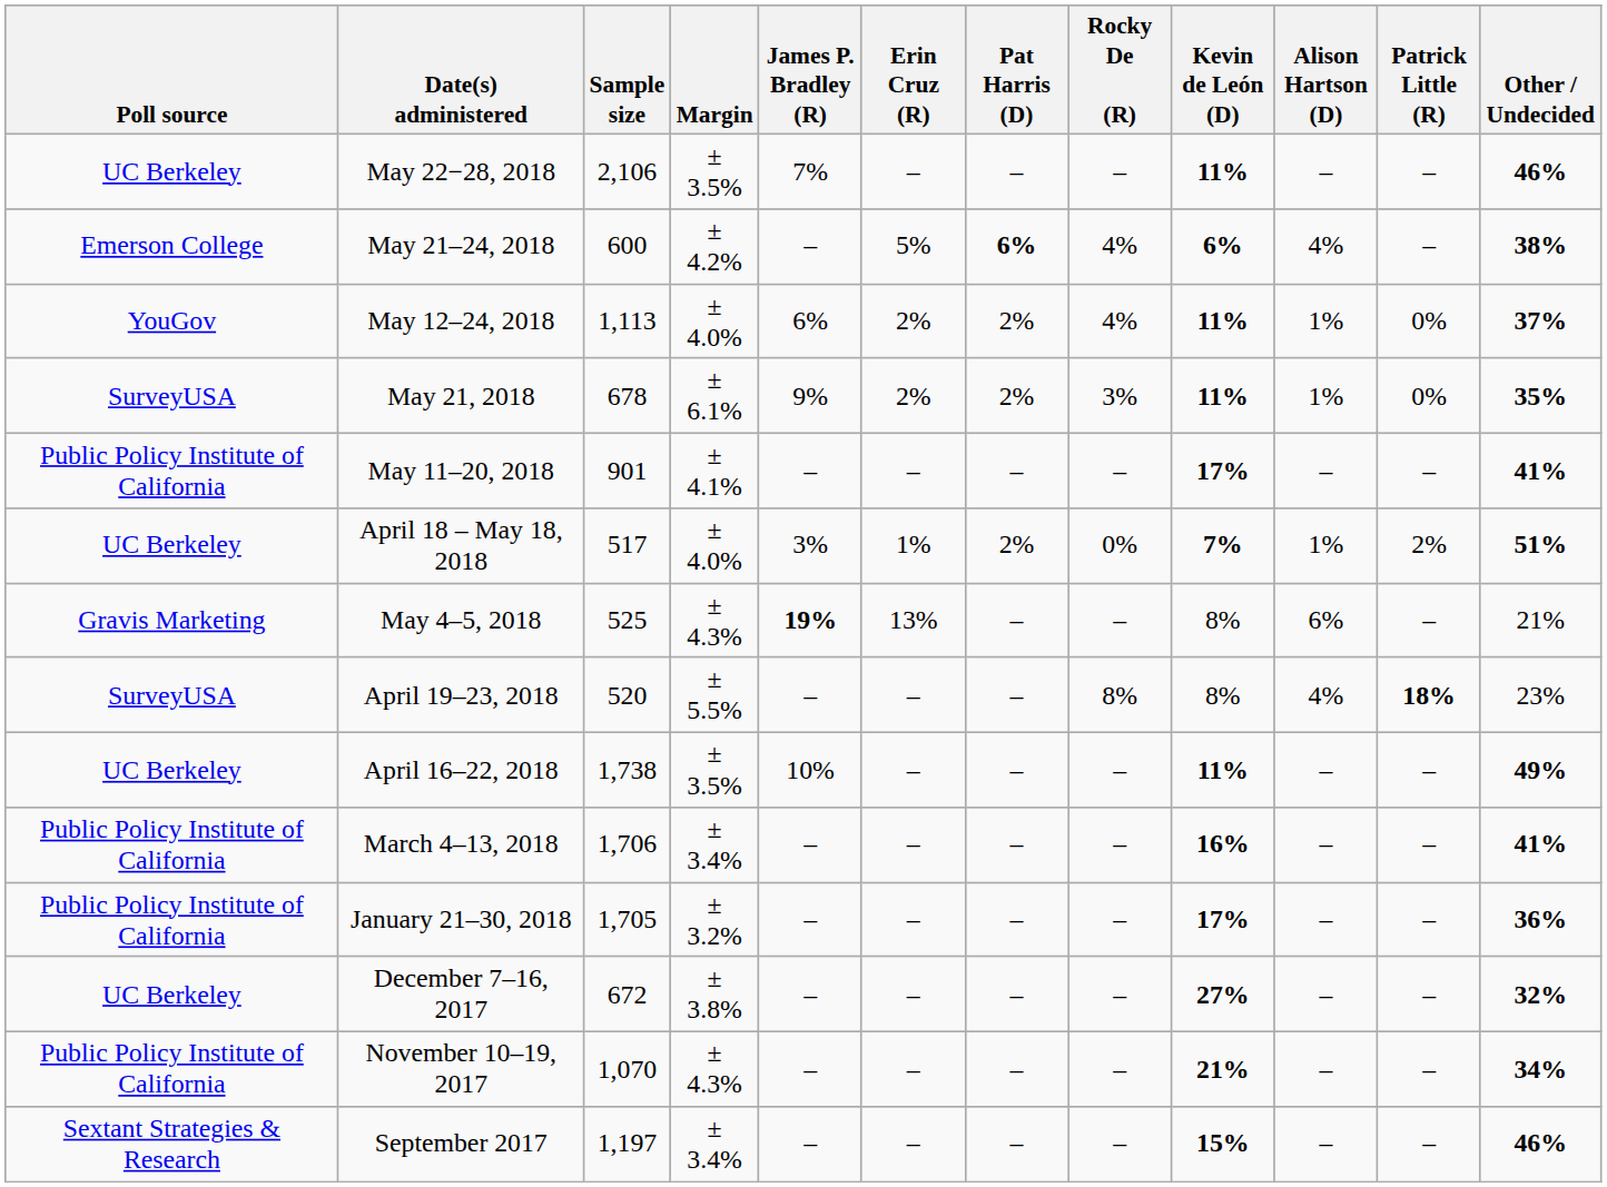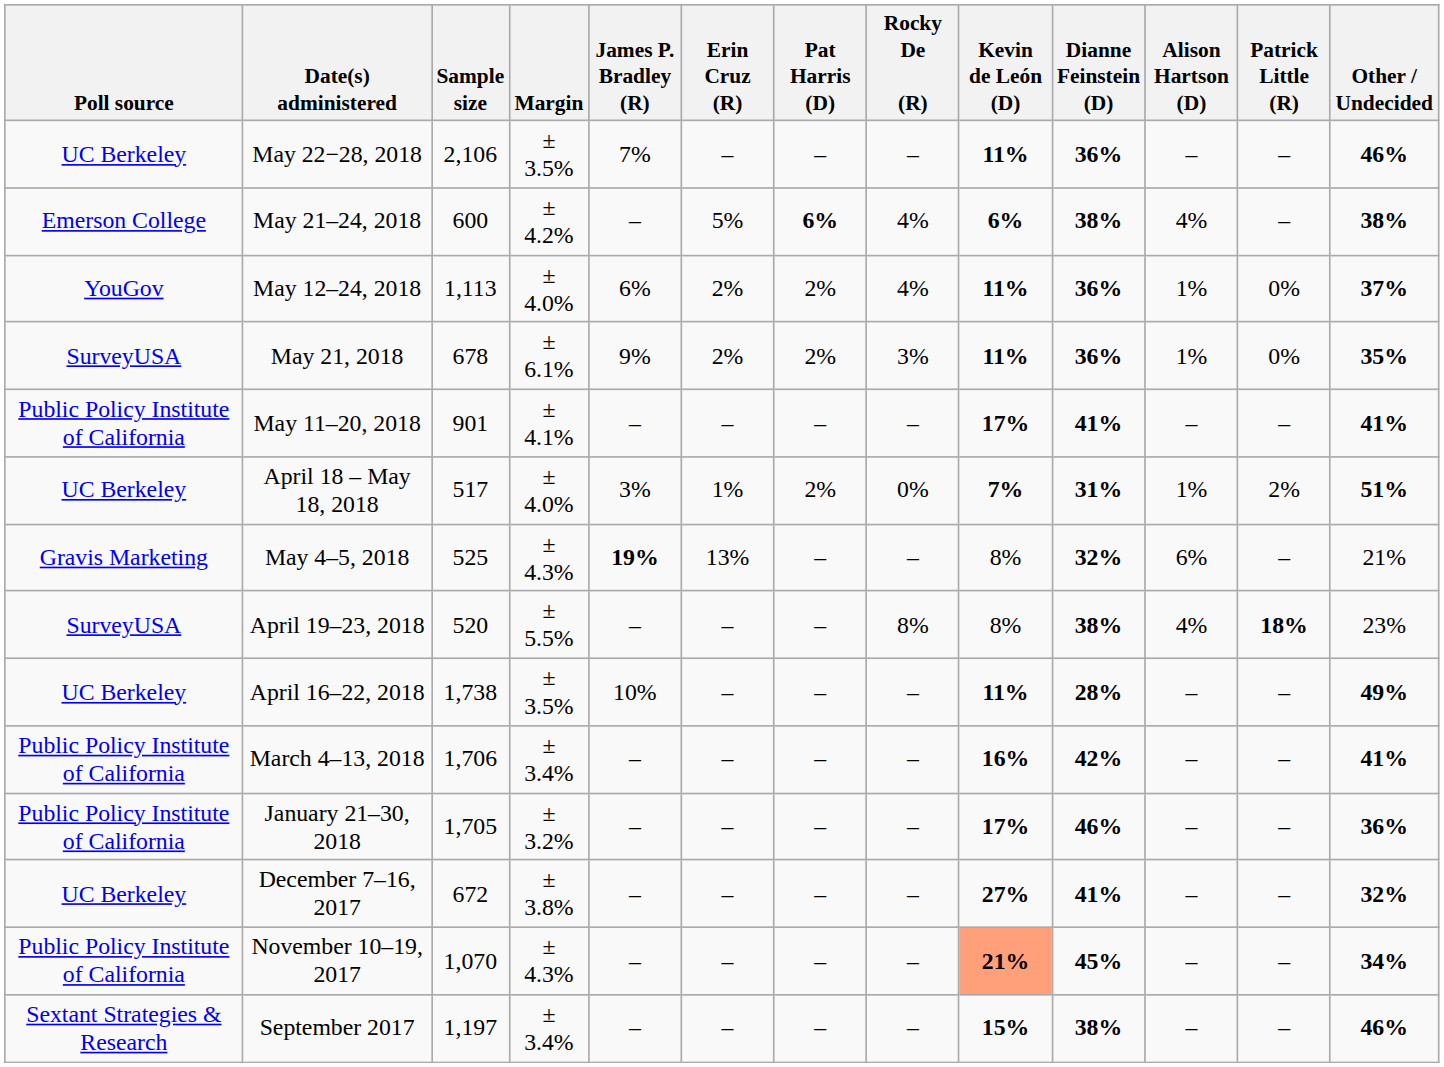 <table class="wikitable tpl-blanktable" style="font-size:90%;text-align:center;">
 <tr valign=bottom style="font-size:90%;">
 <th>Poll source</th>
 <th>Date(s)<br>administered</th>
 <th>Sample<br>size</th>
 <th>Margin<br></th>
 <th style="width:50px">James P.<br>Bradley<br>(R)</th>
 <th style="width:50px">Erin<br>Cruz<br>(R)</th>
 <th style="width:50px">Pat<br>Harris<br>(D)</th>
 <th style="width:50px">Rocky De<br><br>(R)</th>
 <th style="width:50px">Kevin<br>de León<br>(D)</th>
+<th style="width:50px">Dianne<br>Feinstein<br>(D)</th>
 <th style="width:50px">Alison<br>Hartson<br>(D)</th>
 <th style="width:50px">Patrick<br>Little<br>(R)</th>
 <th>Other /<br>Undecided</th>
 </tr>
 <tr>
 <td><a href='#'>UC Berkeley</a></td>
 <td align=center>May 22−28, 2018</td>
 <td align=center>2,106</td>
 <td align=center>± 3.5%</td>
 <td align=center>7%</td>
 <td align=center>–</td>
 <td align=center>–</td>
 <td align=center>–</td>
 <td><strong>11%</strong></td>
+<td><strong>36%</strong></td>
 <td align=center>–</td>
 <td align=center>–</td>
 <td><strong>46%</strong></td>
 </tr>
 <tr>
 <td><a href='#'>Emerson College</a></td>
 <td align=center>May 21–24, 2018</td>
 <td align=center>600</td>
 <td align=center>± 4.2%</td>
 <td align=center>–</td>
 <td align=center>5%</td>
 <td><strong>6%</strong></td>
 <td align=center>4%</td>
 <td><strong>6%</strong></td>
+<td><strong>38%</strong></td>
 <td align=center>4%</td>
 <td align=center>–</td>
 <td><strong>38%</strong></td>
 </tr>
 <tr>
 <td><a href='#'>YouGov</a></td>
 <td align=center>May 12–24, 2018</td>
 <td align=center>1,113</td>
 <td align=center>± 4.0%</td>
 <td align=center>6%</td>
 <td align=center>2%</td>
 <td align=center>2%</td>
 <td align=center>4%</td>
 <td><strong>11%</strong></td>
+<td><strong>36%</strong></td>
 <td align=center>1%</td>
 <td align=center>0%</td>
 <td><strong>37%</strong></td>
 </tr>
 <tr>
 <td><a href='#'>SurveyUSA</a></td>
 <td align=center>May 21, 2018</td>
 <td align=center>678</td>
 <td align=center>± 6.1%</td>
 <td align=center>9%</td>
 <td align=center>2%</td>
 <td align=center>2%</td>
 <td align=center>3%</td>
 <td><strong>11%</strong></td>
+<td><strong>36%</strong></td>
 <td align=center>1%</td>
 <td align=center>0%</td>
 <td><strong>35%</strong></td>
 </tr>
 <tr>
 <td><a href='#'>Public Policy Institute of California</a></td>
 <td align=center>May 11–20, 2018</td>
 <td align=center>901</td>
 <td align=center>± 4.1%</td>
 <td align=center>–</td>
 <td align=center>–</td>
 <td align=center>–</td>
 <td align=center>–</td>
 <td><strong>17%</strong></td>
+<td><strong>41%</strong></td>
 <td align=center>–</td>
 <td align=center>–</td>
 <td><strong>41%</strong></td>
 </tr>
 <tr>
 <td><a href='#'>UC Berkeley</a></td>
 <td align=center>April 18 – May 18, 2018</td>
 <td align=center>517</td>
 <td align=center>± 4.0%</td>
 <td align=center>3%</td>
 <td align=center>1%</td>
 <td align=center>2%</td>
 <td align=center>0%</td>
 <td><strong>7%</strong></td>
+<td><strong>31%</strong></td>
 <td align=center>1%</td>
 <td align=center>2%</td>
 <td><strong>51%</strong></td>
 </tr>
 <tr>
 <td><a href='#'>Gravis Marketing</a></td>
 <td align=center>May 4–5, 2018</td>
 <td align=center>525</td>
 <td align=center>± 4.3%</td>
 <td><strong>19%</strong></td>
 <td align=center>13%</td>
 <td align=center>–</td>
 <td align=center>–</td>
 <td align=center>8%</td>
+<td><strong>32%</strong></td>
 <td align=center>6%</td>
 <td align=center>–</td>
 <td align=center>21%</td>
 </tr>
 <tr>
 <td><a href='#'>SurveyUSA</a></td>
 <td align=center>April 19–23, 2018</td>
 <td align=center>520</td>
 <td align=center>± 5.5%</td>
 <td align=center>–</td>
 <td align=center>–</td>
 <td align=center>–</td>
 <td align=center>8%</td>
 <td align=center>8%</td>
+<td><strong>38%</strong></td>
 <td align=center>4%</td>
 <td><strong>18%</strong></td>
 <td align=center>23%</td>
 </tr>
 <tr>
 <td><a href='#'>UC Berkeley</a></td>
 <td align=center>April 16–22, 2018</td>
 <td align=center>1,738</td>
 <td align=center>± 3.5%</td>
 <td align=center>10%</td>
 <td align=center>–</td>
 <td align=center>–</td>
 <td align=center>–</td>
 <td><strong>11%</strong></td>
+<td><strong>28%</strong></td>
 <td align=center>–</td>
 <td align=center>–</td>
 <td><strong>49%</strong></td>
 </tr>
 <tr>
 <td><a href='#'>Public Policy Institute of California</a></td>
 <td align=center>March 4–13, 2018</td>
 <td align=center>1,706</td>
 <td align=center>± 3.4%</td>
 <td align=center>–</td>
 <td align=center>–</td>
 <td align=center>–</td>
 <td align=center>–</td>
 <td><strong>16%</strong></td>
+<td><strong>42%</strong></td>
 <td align=center>–</td>
 <td align=center>–</td>
 <td><strong>41%</strong></td>
 </tr>
 <tr>
 <td><a href='#'>Public Policy Institute of California</a></td>
 <td align=center>January 21–30, 2018</td>
 <td align=center>1,705</td>
 <td align=center>± 3.2%</td>
 <td align=center>–</td>
 <td align=center>–</td>
 <td align=center>–</td>
 <td align=center>–</td>
 <td><strong>17%</strong></td>
+<td><strong>46%</strong></td>
 <td align=center>–</td>
 <td align=center>–</td>
 <td><strong>36%</strong></td>
 </tr>
 <tr>
 <td><a href='#'>UC Berkeley</a></td>
 <td align=center>December 7–16, 2017</td>
 <td align=center>672</td>
 <td align=center>± 3.8%</td>
 <td align=center>–</td>
 <td align=center>–</td>
 <td align=center>–</td>
 <td align=center>–</td>
 <td><strong>27%</strong></td>
+<td><strong>41%</strong></td>
 <td align=center>–</td>
 <td align=center>–</td>
 <td><strong>32%</strong></td>
 </tr>
 <tr>
 <td><a href='#'>Public Policy Institute of California</a></td>
 <td align=center>November 10–19, 2017</td>
 <td align=center>1,070</td>
 <td align=center>± 4.3%</td>
 <td align=center>–</td>
 <td align=center>–</td>
 <td align=center>–</td>
 <td align=center>–</td>
-<td><strong>21%</strong></td>
+<td style="background: lightsalmon;"><strong>21%</strong></td>
+<td><strong>45%</strong></td>
 <td align=center>–</td>
 <td align=center>–</td>
 <td><strong>34%</strong></td>
 </tr>
 <tr>
 <td><a href='#'>Sextant Strategies & Research</a></td>
 <td align=center>September 2017</td>
 <td align=center>1,197</td>
 <td align=center>± 3.4%</td>
 <td align=center>–</td>
 <td align=center>–</td>
 <td align=center>–</td>
 <td align=center>–</td>
 <td><strong>15%</strong></td>
+<td><strong>38%</strong></td>
 <td align=center>–</td>
 <td align=center>–</td>
 <td><strong>46%</strong></td>
 </tr>
 </table>
